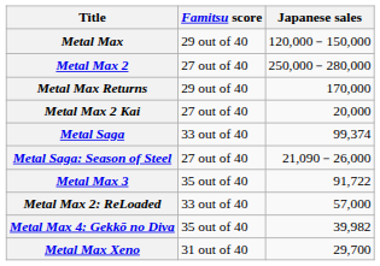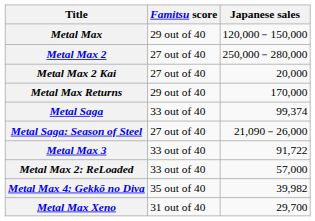 <table class="wikitable plainrowheaders" style="font-size: 90%; float: right; margin:0.5em 0 0.5em 1em;">
 <tr>
 <th>Title</th>
 <th><em><a href='#'>Famitsu</a></em> score</th>
 <th>Japanese sales</th>
 </tr>
 <tr>
 <th scope="row"><em>Metal Max</em></th>
 <td>29 out of 40</td>
 <td style="text-align:right;">120,000－150,000</td>
 </tr>
 <tr>
 <th scope="row"><em><a href='#'>Metal Max 2</a></em></th>
 <td>27 out of 40</td>
 <td style="text-align:right;">250,000－280,000</td>
 </tr>
 <tr>
+<th scope="row"><em>Metal Max 2 Kai</em></th>
+<td>27 out of 40</td>
+<td style="text-align:right;">20,000</td>
+</tr>
+<tr>
 <th scope="row"><em>Metal Max Returns</em></th>
 <td>29 out of 40</td>
 <td style="text-align:right;">170,000</td>
-</tr>
-<tr>
-<th scope="row"><em>Metal Max 2 Kai</em></th>
-<td>27 out of 40</td>
-<td style="text-align:right;">20,000</td>
 </tr>
 <tr>
 <th scope="row"><em><a href='#'>Metal Saga</a></em></th>
 <td>33 out of 40</td>
 <td style="text-align:right;">99,374</td>
 </tr>
 <tr>
 <th scope="row"><em><a href='#'>Metal Saga: Season of Steel</a></em></th>
 <td>27 out of 40</td>
 <td style="text-align:right;">21,090－26,000</td>
 </tr>
 <tr>
 <th scope="row"><em><a href='#'>Metal Max 3</a></em></th>
-<td>35 out of 40</td>
+<td>33 out of 40</td>
 <td style="text-align:right;">91,722</td>
 </tr>
 <tr>
 <th scope="row"><em>Metal Max 2: ReLoaded</em></th>
 <td>33 out of 40</td>
 <td style="text-align:right;">57,000</td>
 </tr>
 <tr>
 <th scope="row"><em><a href='#'>Metal Max 4: Gekkō no Diva</a></em></th>
 <td>35 out of 40</td>
 <td style="text-align:right;">39,982</td>
 </tr>
 <tr>
 <th scope="row"><em><a href='#'>Metal Max Xeno</a></em></th>
 <td>31 out of 40</td>
 <td style="text-align:right;">29,700</td>
 </tr>
 </table>
